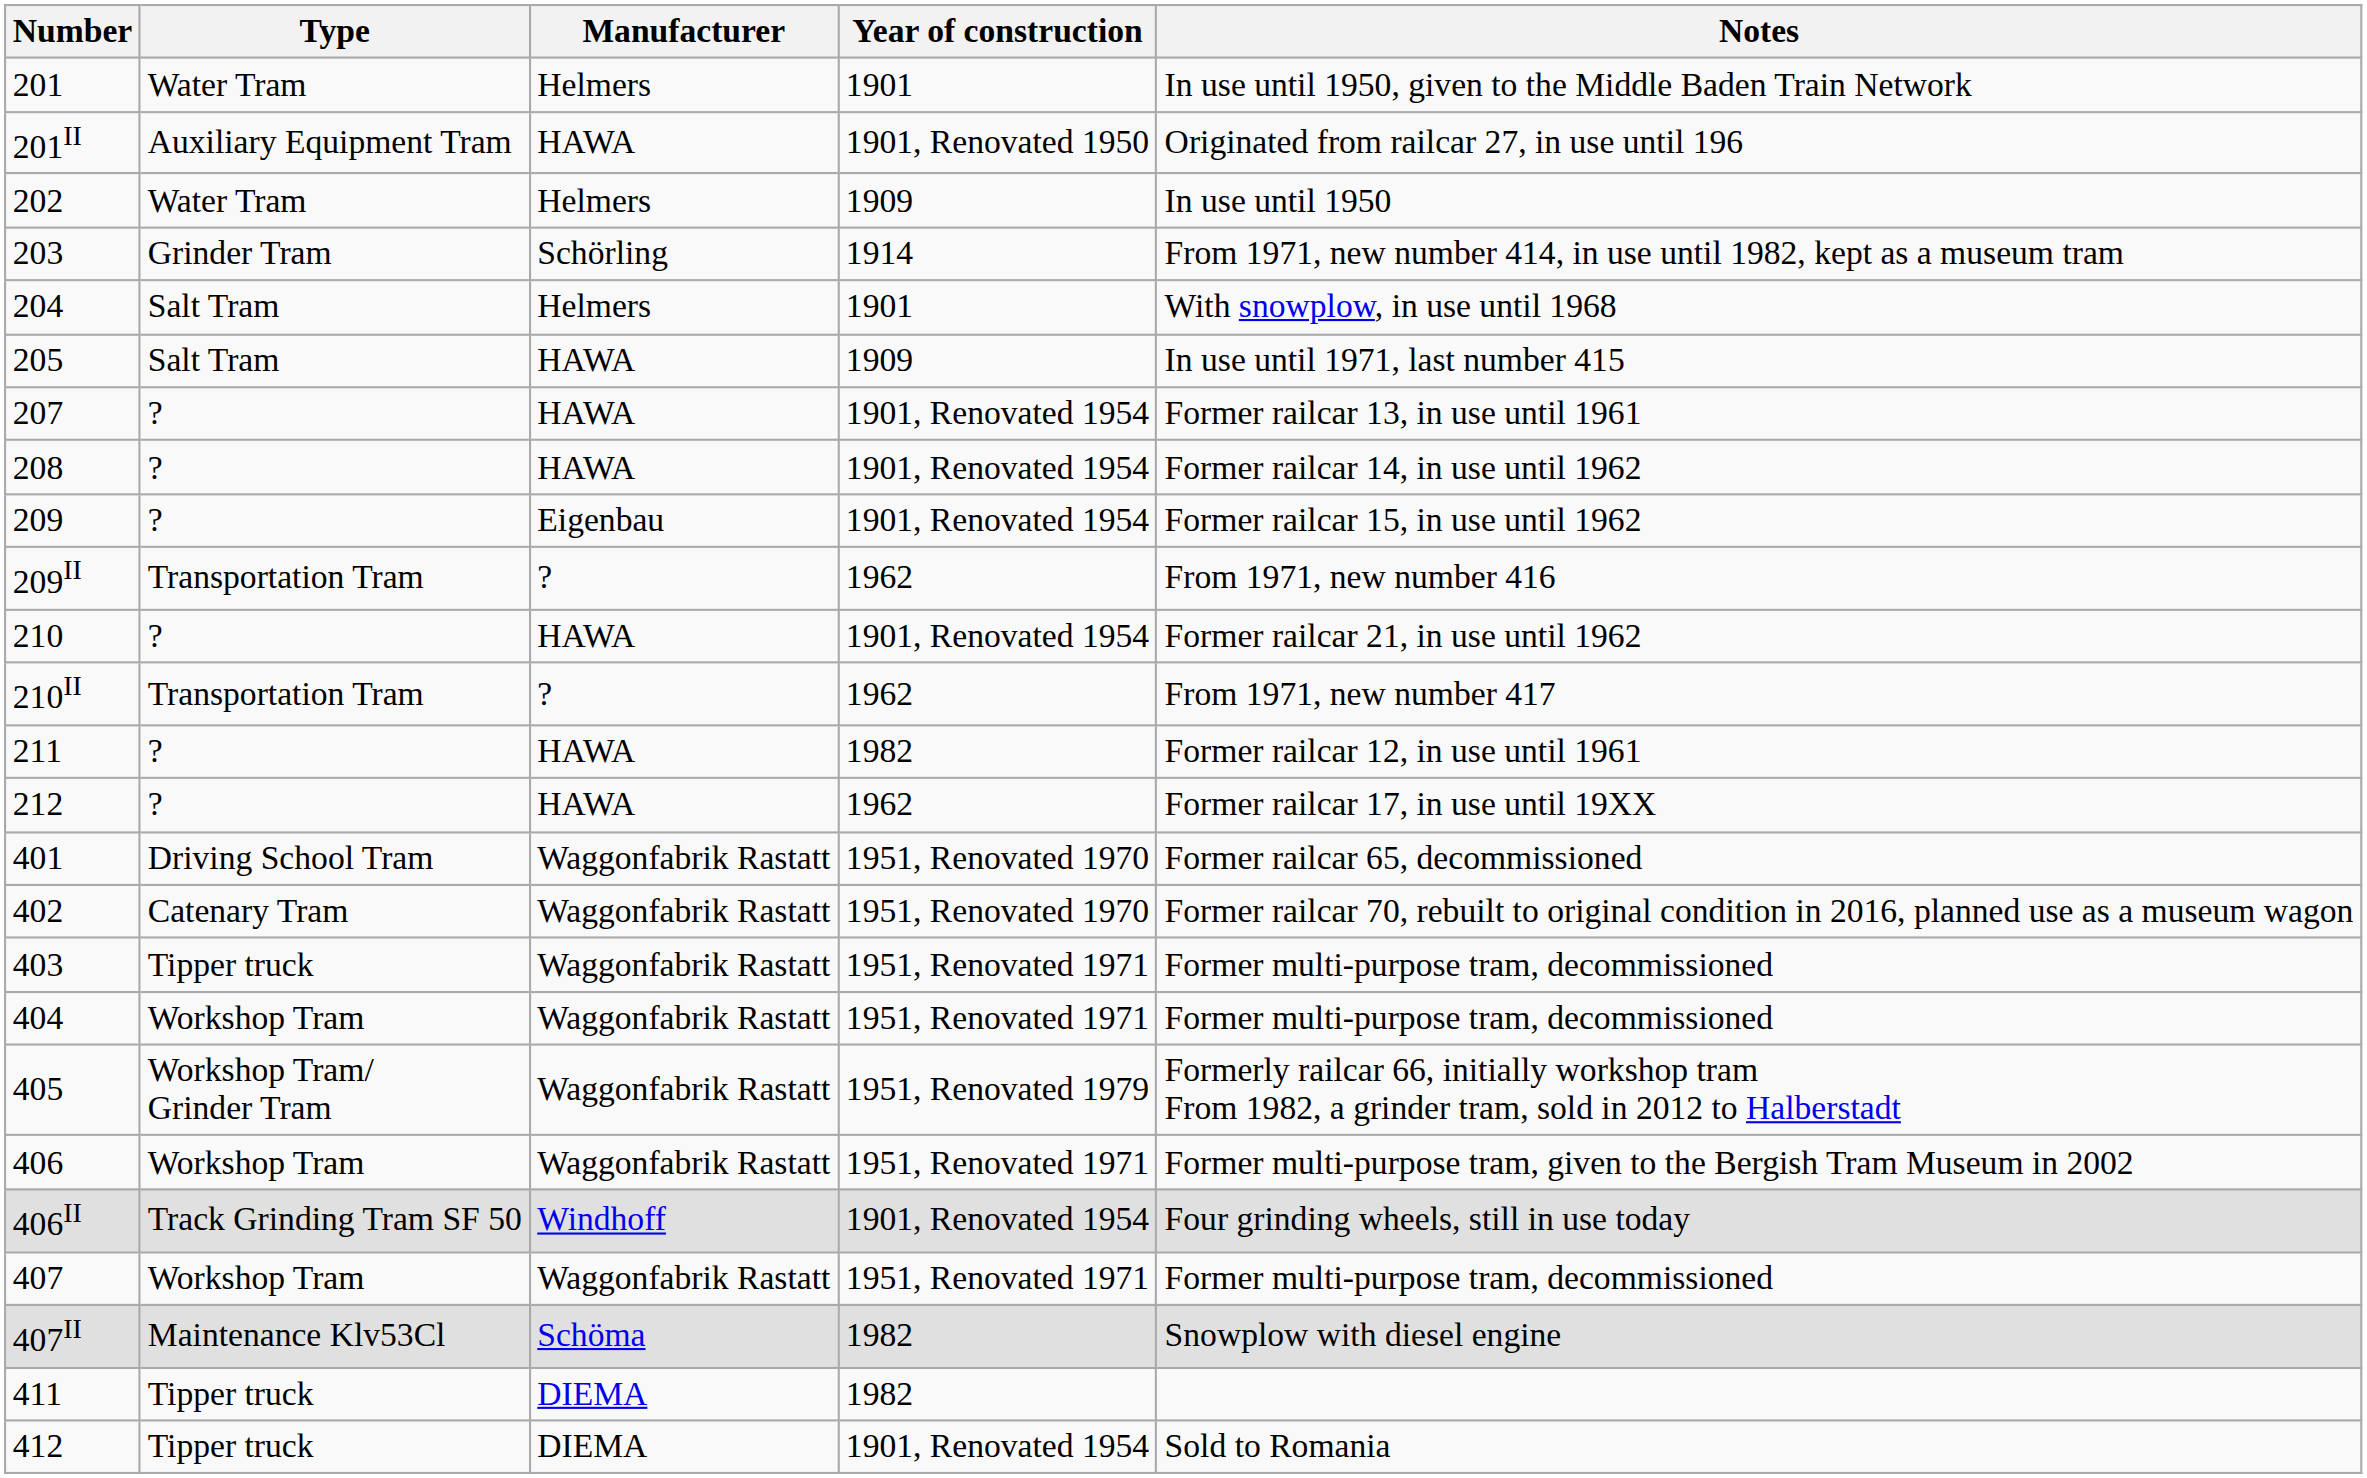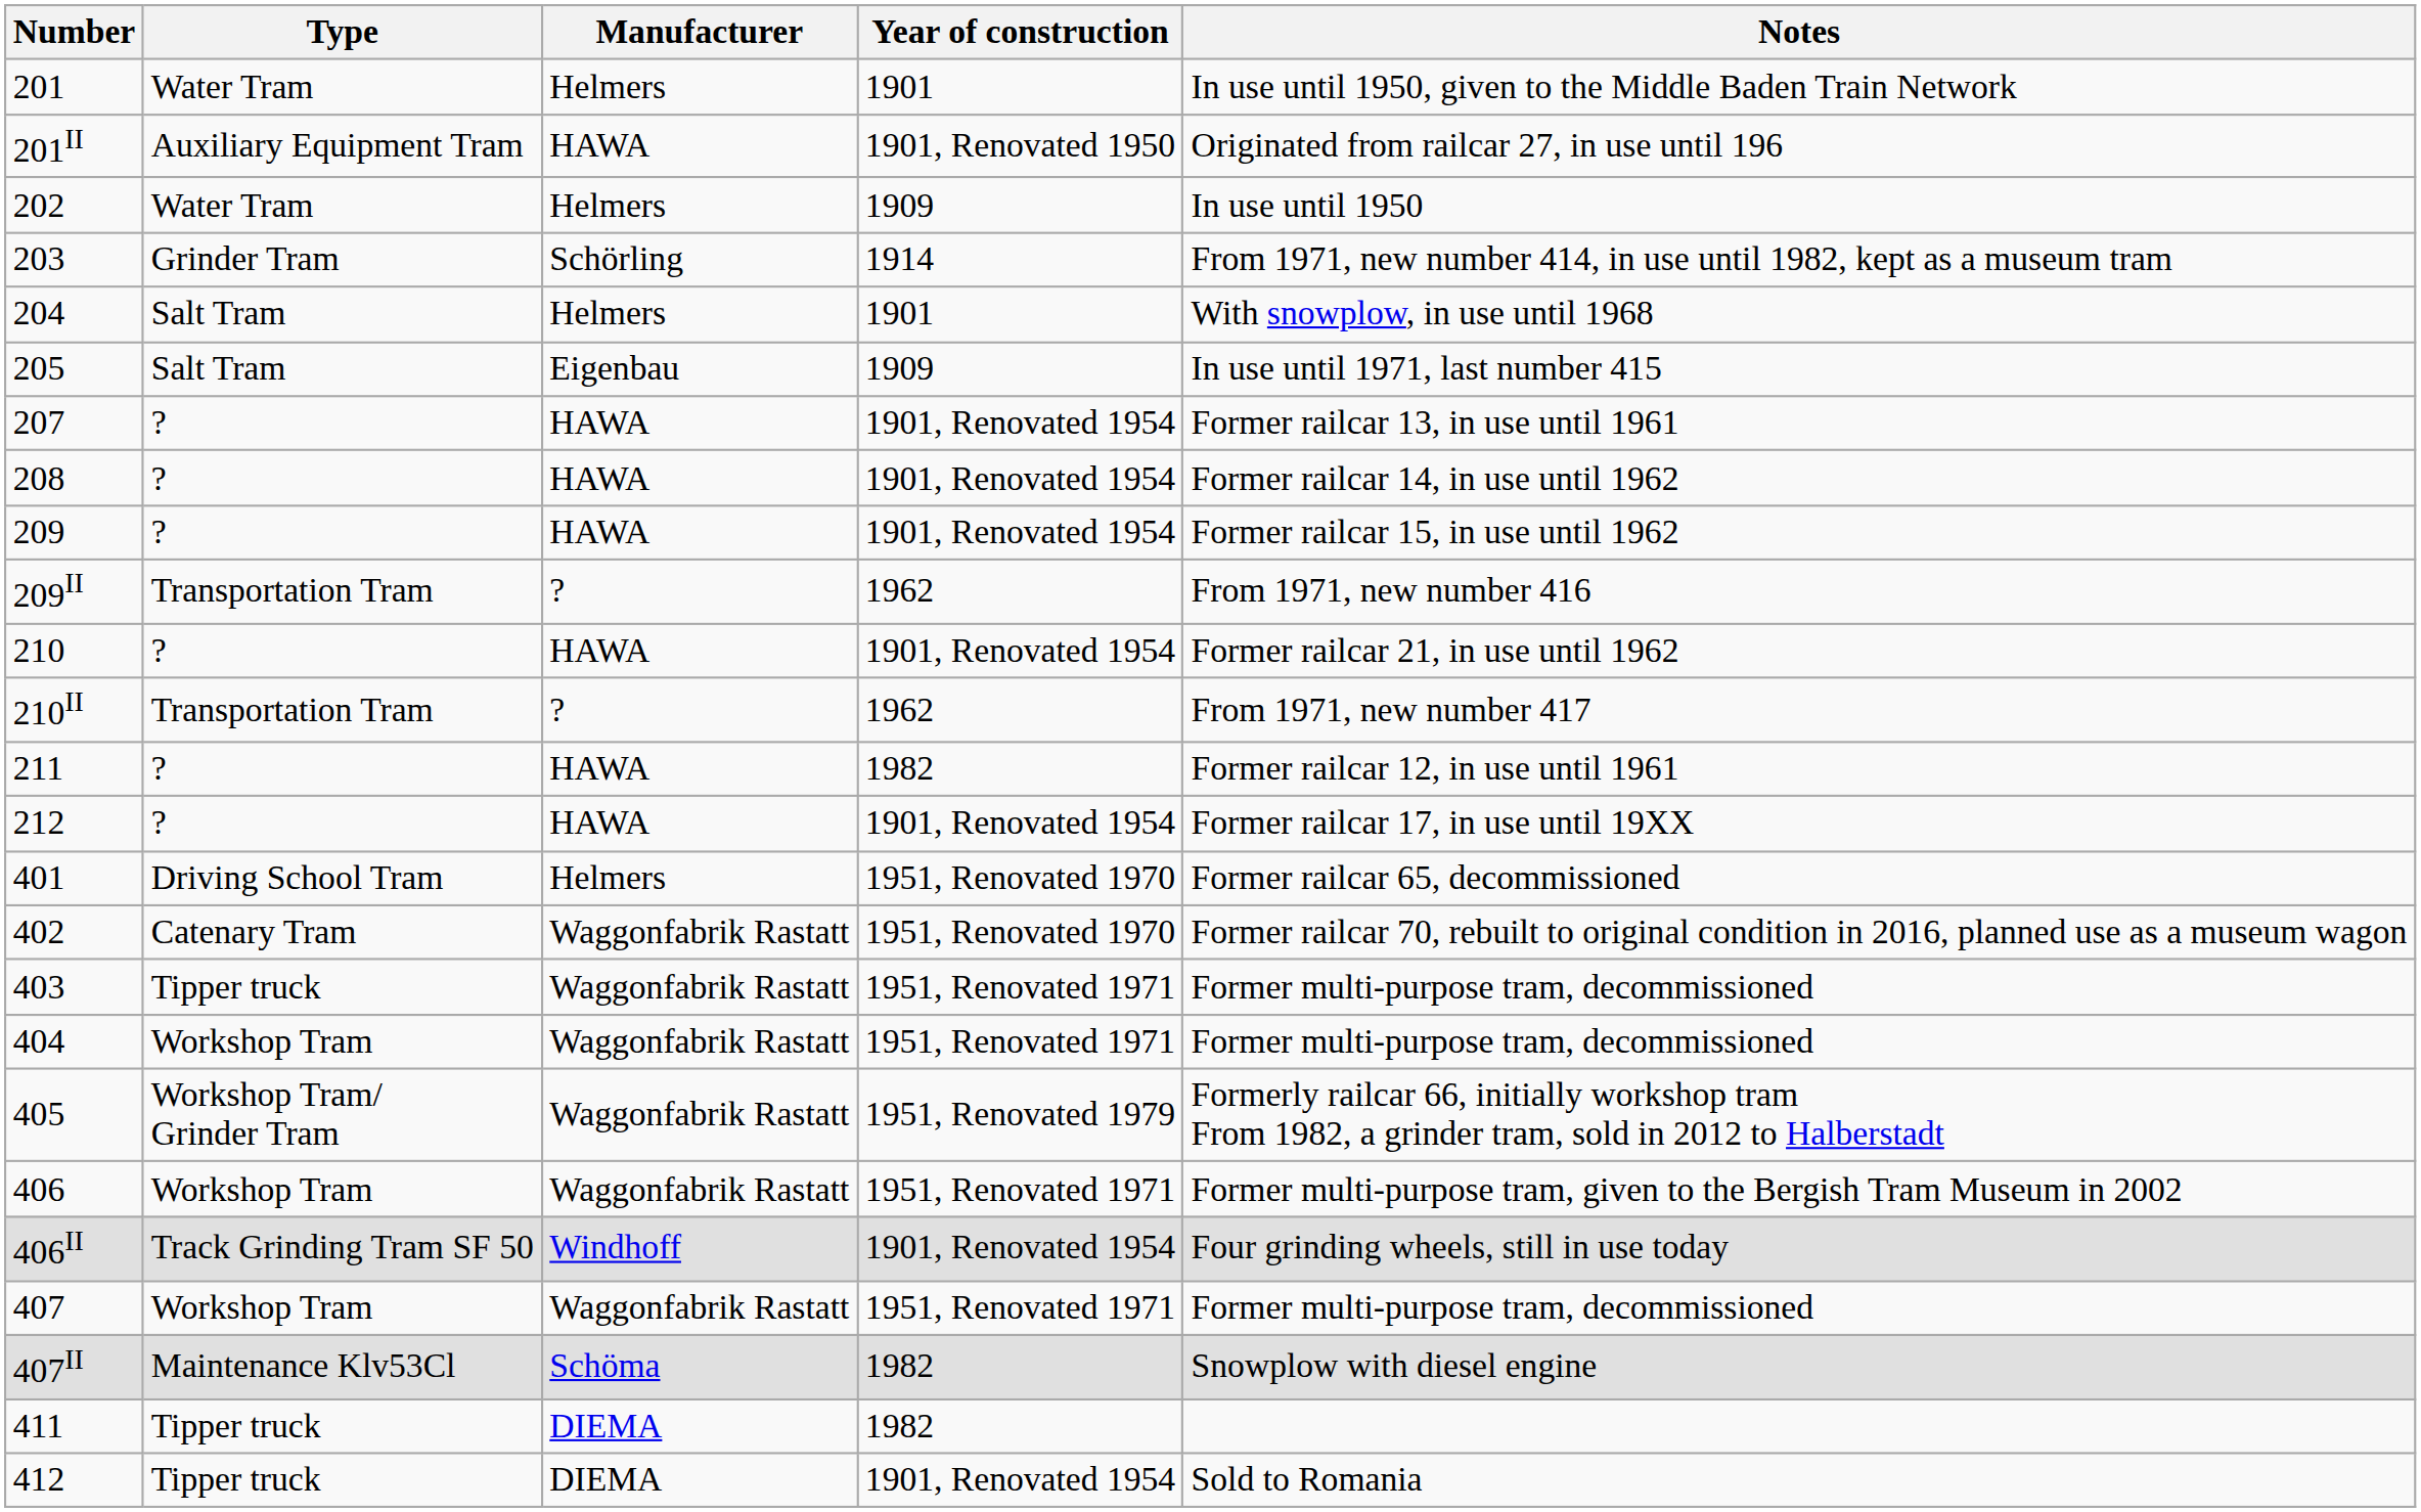 <table class="wikitable">
 <tr>
 <th>Number</th>
 <th>Type</th>
 <th>Manufacturer</th>
 <th>Year of construction</th>
 <th>Notes</th>
 </tr>
 <tr>
 <td>201</td>
 <td>Water Tram</td>
 <td>Helmers</td>
 <td>1901</td>
 <td>In use until 1950, given to the Middle Baden Train Network</td>
 </tr>
 <tr>
 <td>201<sup>II</sup></td>
 <td>Auxiliary Equipment Tram</td>
 <td>HAWA</td>
 <td>1901, Renovated 1950</td>
 <td>Originated from railcar 27, in use until 196</td>
 </tr>
 <tr>
 <td>202</td>
 <td>Water Tram</td>
 <td>Helmers</td>
 <td>1909</td>
 <td>In use until 1950</td>
 </tr>
 <tr>
 <td>203</td>
 <td>Grinder Tram</td>
 <td>Schörling</td>
 <td>1914</td>
 <td>From 1971, new number 414, in use until 1982, kept as a museum tram</td>
 </tr>
 <tr>
 <td>204</td>
 <td>Salt Tram</td>
 <td>Helmers</td>
 <td>1901</td>
 <td>With <a href='#'>snowplow</a>, in use until 1968</td>
 </tr>
 <tr>
 <td>205</td>
 <td>Salt Tram</td>
-<td>HAWA</td>
+<td>Eigenbau</td>
 <td>1909</td>
 <td>In use until 1971, last number 415</td>
 </tr>
 <tr>
 <td>207</td>
 <td>?</td>
 <td>HAWA</td>
 <td>1901, Renovated 1954</td>
 <td>Former railcar 13, in use until 1961</td>
 </tr>
 <tr>
 <td>208</td>
 <td>?</td>
 <td>HAWA</td>
 <td>1901, Renovated 1954</td>
 <td>Former railcar 14, in use until 1962</td>
 </tr>
 <tr>
 <td>209</td>
 <td>?</td>
-<td>Eigenbau</td>
+<td>HAWA</td>
 <td>1901, Renovated 1954</td>
 <td>Former railcar 15, in use until 1962</td>
 </tr>
 <tr>
 <td>209<sup>II</sup></td>
 <td>Transportation Tram</td>
 <td>?</td>
 <td>1962</td>
 <td>From 1971, new number 416</td>
 </tr>
 <tr>
 <td>210</td>
 <td>?</td>
 <td>HAWA</td>
 <td>1901, Renovated 1954</td>
 <td>Former railcar 21, in use until 1962</td>
 </tr>
 <tr>
 <td>210<sup>II</sup></td>
 <td>Transportation Tram</td>
 <td>?</td>
 <td>1962</td>
 <td>From 1971, new number 417</td>
 </tr>
 <tr>
 <td>211</td>
 <td>?</td>
 <td>HAWA</td>
 <td>1982</td>
 <td>Former railcar 12, in use until 1961</td>
 </tr>
 <tr>
 <td>212</td>
 <td>?</td>
 <td>HAWA</td>
-<td>1962</td>
+<td>1901, Renovated 1954</td>
 <td>Former railcar 17, in use until 19XX</td>
 </tr>
 <tr>
 <td>401</td>
 <td>Driving School Tram</td>
-<td>Waggonfabrik Rastatt</td>
+<td>Helmers</td>
 <td>1951, Renovated 1970</td>
 <td>Former railcar 65, decommissioned</td>
 </tr>
 <tr>
 <td>402</td>
 <td>Catenary Tram</td>
 <td>Waggonfabrik Rastatt</td>
 <td>1951, Renovated 1970</td>
 <td>Former railcar 70, rebuilt to original condition in 2016, planned use as a museum wagon</td>
 </tr>
 <tr>
 <td>403</td>
 <td>Tipper truck</td>
 <td>Waggonfabrik Rastatt</td>
 <td>1951, Renovated 1971</td>
 <td>Former multi-purpose tram, decommissioned</td>
 </tr>
 <tr>
 <td>404</td>
 <td>Workshop Tram</td>
 <td>Waggonfabrik Rastatt</td>
 <td>1951, Renovated 1971</td>
 <td>Former multi-purpose tram, decommissioned</td>
 </tr>
 <tr>
 <td>405</td>
 <td>Workshop Tram/<br>Grinder Tram</td>
 <td>Waggonfabrik Rastatt</td>
 <td>1951, Renovated 1979</td>
 <td>Formerly railcar 66, initially workshop tram<br>From 1982, a grinder tram, sold in 2012 to <a href='#'>Halberstadt</a></td>
 </tr>
 <tr>
 <td>406</td>
 <td>Workshop Tram</td>
 <td>Waggonfabrik Rastatt</td>
 <td>1951, Renovated 1971</td>
 <td>Former multi-purpose tram, given to the Bergish Tram Museum in 2002</td>
 </tr>
 <tr style="background:#E0E0E0;">
 <td>406<sup>II</sup></td>
 <td>Track Grinding Tram SF 50</td>
 <td><a href='#'>Windhoff</a></td>
 <td>1901, Renovated 1954</td>
 <td>Four grinding wheels, still in use today</td>
 </tr>
 <tr>
 <td>407</td>
 <td>Workshop Tram</td>
 <td>Waggonfabrik Rastatt</td>
 <td>1951, Renovated 1971</td>
 <td>Former multi-purpose tram, decommissioned</td>
 </tr>
 <tr style="background:#E0E0E0;">
 <td>407<sup>II</sup></td>
 <td>Maintenance Klv53Cl</td>
 <td><a href='#'>Schöma</a></td>
 <td>1982</td>
 <td>Snowplow with diesel engine</td>
 </tr>
 <tr>
 <td>411</td>
 <td>Tipper truck</td>
 <td><a href='#'>DIEMA</a></td>
 <td>1982</td>
 <td></td>
 </tr>
 <tr>
 <td>412</td>
 <td>Tipper truck</td>
 <td>DIEMA</td>
 <td>1901, Renovated 1954</td>
 <td>Sold to Romania</td>
 </tr>
 </table>
